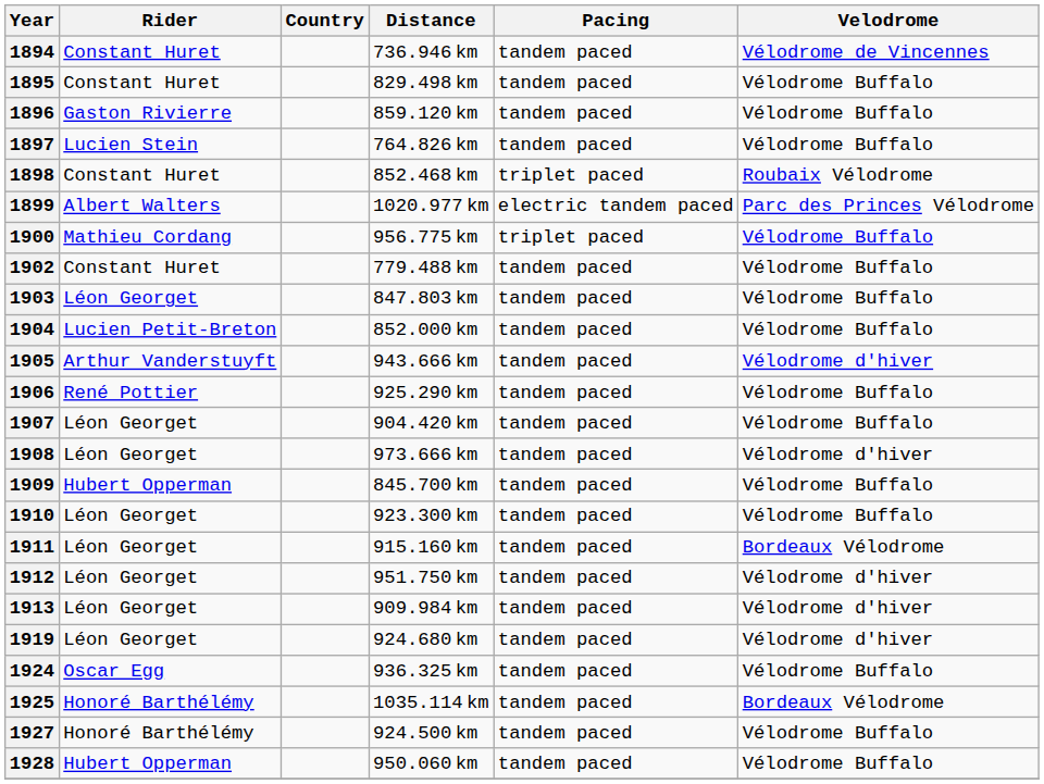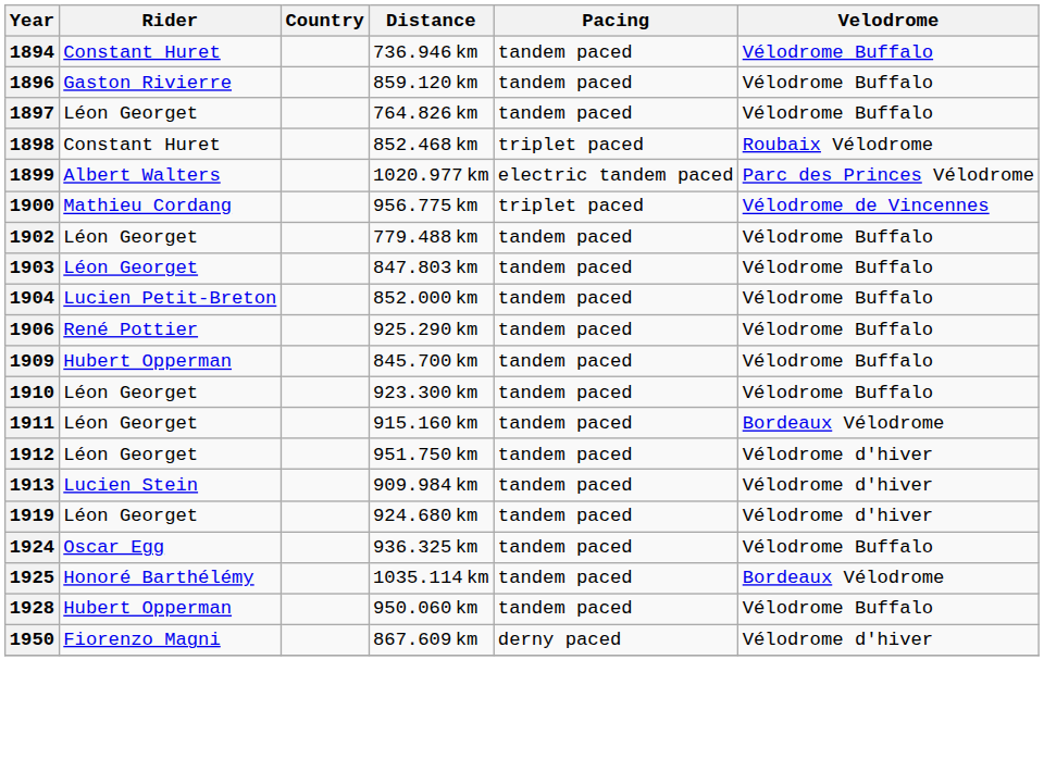 <table class="wikitable" style="font-size:98%;">
 <tr>
 <th>Year</th>
 <th>Rider</th>
 <th>Country</th>
 <th>Distance</th>
 <th>Pacing</th>
 <th>Velodrome</th>
 </tr>
 <tr>
 <th>1894</th>
 <td><a href='#'>Constant Huret</a></td>
 <td></td>
 <td>736.946 km</td>
 <td>tandem paced</td>
-<td><a href='#'>Vélodrome de Vincennes</a></td>
-</tr>
-<tr>
-<th>1895</th>
-<td>Constant Huret</td>
-<td></td>
-<td>829.498 km</td>
-<td>tandem paced</td>
-<td>Vélodrome Buffalo</td>
+<td><a href='#'>Vélodrome Buffalo</a></td>
 </tr>
 <tr>
 <th>1896</th>
 <td><a href='#'>Gaston Rivierre</a></td>
 <td></td>
 <td>859.120 km</td>
 <td>tandem paced</td>
 <td>Vélodrome Buffalo</td>
 </tr>
 <tr>
 <th>1897</th>
-<td><a href='#'>Lucien Stein</a></td>
+<td>Léon Georget</td>
 <td></td>
 <td>764.826 km</td>
 <td>tandem paced</td>
 <td>Vélodrome Buffalo</td>
 </tr>
 <tr>
 <th>1898</th>
 <td>Constant Huret</td>
 <td></td>
 <td>852.468 km</td>
 <td>triplet paced</td>
 <td><a href='#'>Roubaix</a> Vélodrome</td>
 </tr>
 <tr>
 <th>1899</th>
 <td><a href='#'>Albert Walters</a></td>
 <td></td>
 <td>1020.977 km</td>
 <td>electric tandem paced</td>
 <td><a href='#'>Parc des Princes</a> Vélodrome</td>
 </tr>
 <tr>
 <th>1900</th>
 <td><a href='#'>Mathieu Cordang</a></td>
 <td></td>
 <td>956.775 km</td>
 <td>triplet paced</td>
-<td><a href='#'>Vélodrome Buffalo</a></td>
+<td><a href='#'>Vélodrome de Vincennes</a></td>
 </tr>
 <tr>
 <th>1902</th>
-<td>Constant Huret</td>
+<td>Léon Georget</td>
 <td></td>
 <td>779.488 km</td>
 <td>tandem paced</td>
 <td>Vélodrome Buffalo</td>
 </tr>
 <tr>
 <th>1903</th>
 <td><a href='#'>Léon Georget</a></td>
 <td></td>
 <td>847.803 km</td>
 <td>tandem paced</td>
 <td>Vélodrome Buffalo</td>
 </tr>
 <tr>
 <th>1904</th>
 <td><a href='#'>Lucien Petit-Breton</a></td>
 <td></td>
 <td>852.000 km</td>
 <td>tandem paced</td>
 <td>Vélodrome Buffalo</td>
 </tr>
 <tr>
-<th>1905</th>
-<td><a href='#'>Arthur Vanderstuyft</a></td>
-<td></td>
-<td>943.666 km</td>
-<td>tandem paced</td>
-<td><a href='#'>Vélodrome d'hiver</a></td>
-</tr>
-<tr>
 <th>1906</th>
 <td><a href='#'>René Pottier</a></td>
 <td></td>
 <td>925.290 km</td>
 <td>tandem paced</td>
 <td>Vélodrome Buffalo</td>
-</tr>
-<tr>
-<th>1907</th>
-<td>Léon Georget</td>
-<td></td>
-<td>904.420 km</td>
-<td>tandem paced</td>
-<td>Vélodrome Buffalo</td>
-</tr>
-<tr>
-<th>1908</th>
-<td>Léon Georget</td>
-<td></td>
-<td>973.666 km</td>
-<td>tandem paced</td>
-<td>Vélodrome d'hiver</td>
 </tr>
 <tr>
 <th>1909</th>
 <td><a href='#'>Hubert Opperman</a></td>
 <td></td>
 <td>845.700 km</td>
 <td>tandem paced</td>
 <td>Vélodrome Buffalo</td>
 </tr>
 <tr>
 <th>1910</th>
 <td>Léon Georget</td>
 <td></td>
 <td>923.300 km</td>
 <td>tandem paced</td>
 <td>Vélodrome Buffalo</td>
 </tr>
 <tr>
 <th>1911</th>
 <td>Léon Georget</td>
 <td></td>
 <td>915.160 km</td>
 <td>tandem paced</td>
 <td><a href='#'>Bordeaux</a> Vélodrome</td>
 </tr>
 <tr>
 <th>1912</th>
 <td>Léon Georget</td>
 <td></td>
 <td>951.750 km</td>
 <td>tandem paced</td>
 <td>Vélodrome d'hiver</td>
 </tr>
 <tr>
 <th>1913</th>
-<td>Léon Georget</td>
+<td><a href='#'>Lucien Stein</a></td>
 <td></td>
 <td>909.984 km</td>
 <td>tandem paced</td>
 <td>Vélodrome d'hiver</td>
 </tr>
 <tr>
 <th>1919</th>
 <td>Léon Georget</td>
 <td></td>
 <td>924.680 km</td>
 <td>tandem paced</td>
 <td>Vélodrome d'hiver</td>
 </tr>
 <tr>
 <th>1924</th>
 <td><a href='#'>Oscar Egg</a></td>
 <td></td>
 <td>936.325 km</td>
 <td>tandem paced</td>
 <td>Vélodrome Buffalo</td>
 </tr>
 <tr>
 <th>1925</th>
 <td><a href='#'>Honoré Barthélémy</a></td>
 <td></td>
 <td>1035.114 km</td>
 <td>tandem paced</td>
 <td><a href='#'>Bordeaux</a> Vélodrome</td>
 </tr>
 <tr>
-<th>1927</th>
-<td>Honoré Barthélémy</td>
-<td></td>
-<td>924.500 km</td>
-<td>tandem paced</td>
-<td>Vélodrome Buffalo</td>
-</tr>
-<tr>
 <th>1928</th>
 <td><a href='#'>Hubert Opperman</a></td>
 <td></td>
 <td>950.060 km</td>
 <td>tandem paced</td>
 <td>Vélodrome Buffalo</td>
 </tr>
 <tr>
+<th>1950</th>
+<td><a href='#'>Fiorenzo Magni</a></td>
+<td></td>
+<td>867.609 km</td>
+<td>derny paced</td>
+<td>Vélodrome d'hiver</td>
+</tr>
+<tr>
 </tr>
 </table>
